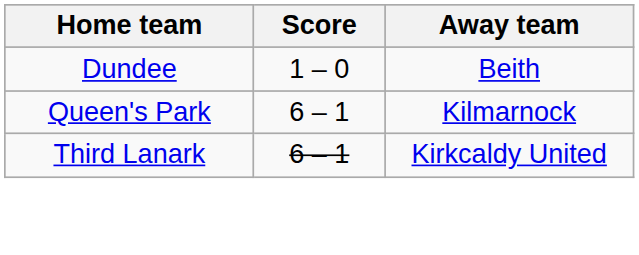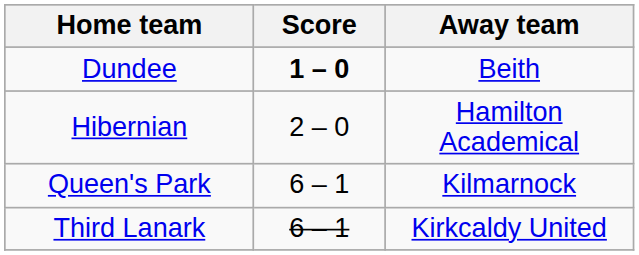 <table class="wikitable" style="text-align: center">
 <tr>
 <th width=140>Home team</th>
 <th width=70>Score</th>
 <th width=140>Away team</th>
 </tr>
 <tr>
 <td><a href='#'>Dundee</a></td>
-<td>1 – 0</td>
+<td><strong>1 – 0</strong></td>
 <td><a href='#'>Beith</a></td>
+</tr>
+<tr>
+<td><a href='#'>Hibernian</a></td>
+<td>2 – 0</td>
+<td><a href='#'>Hamilton Academical</a></td>
 </tr>
 <tr>
 <td><a href='#'>Queen's Park</a></td>
 <td>6 – 1</td>
 <td><a href='#'>Kilmarnock</a></td>
 </tr>
 <tr>
 <td><a href='#'>Third Lanark</a></td>
 <td><s>6 – 1</s></td>
 <td><a href='#'>Kirkcaldy United</a></td>
 </tr>
 </table>
